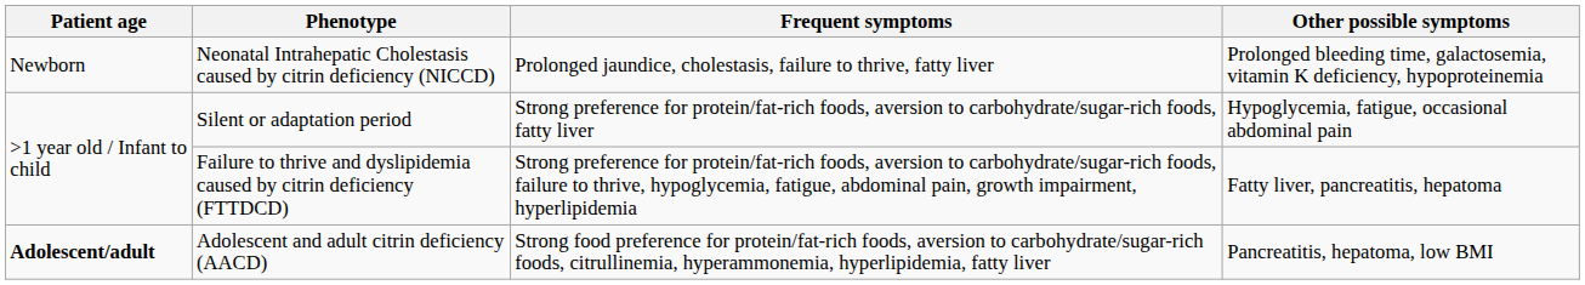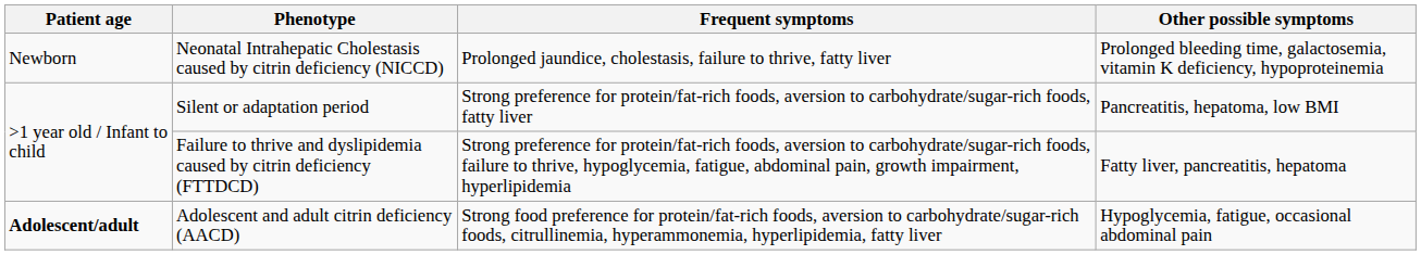 <table class="wikitable">
 <tr>
 <th>Patient age</th>
 <th>Phenotype</th>
 <th>Frequent symptoms</th>
 <th>Other possible symptoms</th>
 </tr>
 <tr>
 <td>Newborn</td>
 <td>Neonatal Intrahepatic Cholestasis caused by citrin deficiency (NICCD)</td>
 <td>Prolonged jaundice, cholestasis, failure to thrive, fatty liver</td>
 <td>Prolonged bleeding time, galactosemia, vitamin K deficiency, hypoproteinemia</td>
 </tr>
 <tr>
 <td rowspan=2>>1 year old / Infant to child</td>
 <td>Silent or adaptation period</td>
 <td>Strong preference for protein/fat-rich foods, aversion to carbohydrate/sugar-rich foods, fatty liver</td>
-<td>Hypoglycemia, fatigue, occasional abdominal pain</td>
+<td>Pancreatitis, hepatoma, low BMI</td>
 </tr>
 <tr>
 <td>Failure to thrive and dyslipidemia caused by citrin deficiency (FTTDCD)</td>
 <td>Strong preference for protein/fat-rich foods, aversion to carbohydrate/sugar-rich foods, failure to thrive, hypoglycemia, fatigue, abdominal pain, growth impairment, hyperlipidemia</td>
 <td>Fatty liver, pancreatitis, hepatoma</td>
 </tr>
 <tr>
 <td><strong>Adolescent/adult</strong></td>
 <td>Adolescent and adult citrin deficiency (AACD)</td>
 <td>Strong food preference for protein/fat-rich foods, aversion to carbohydrate/sugar-rich foods, citrullinemia, hyperammonemia, hyperlipidemia, fatty liver</td>
-<td>Pancreatitis, hepatoma, low BMI</td>
+<td>Hypoglycemia, fatigue, occasional abdominal pain</td>
 </tr>
 </table>
